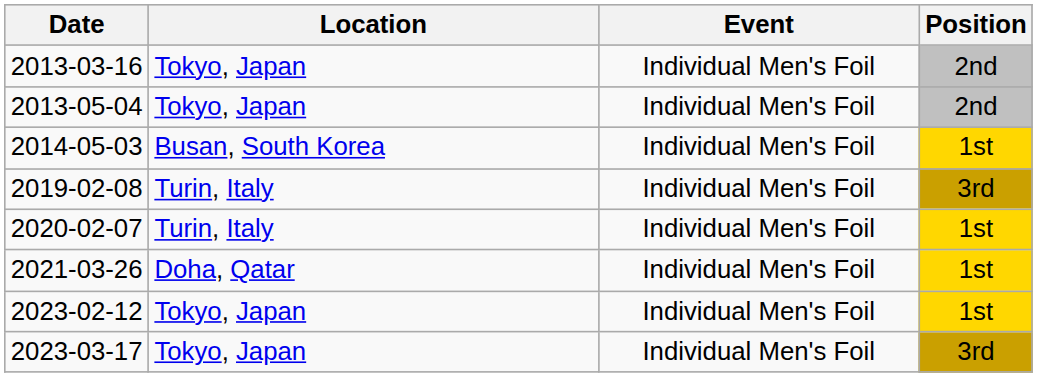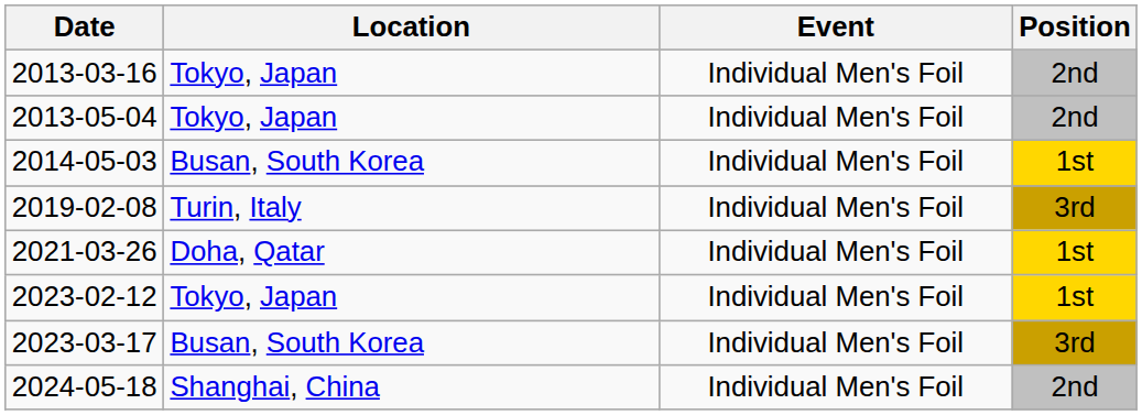 <table class="wikitable" style="text-align:center;">
 <tr>
 <th>Date</th>
 <th style="width:17em">Location</th>
 <th style="width:12em">Event</th>
 <th>Position</th>
 </tr>
 <tr>
 <td>2013-03-16</td>
 <td rowspan="1" align="left"> <a href='#'>Tokyo</a>, <a href='#'>Japan</a></td>
 <td>Individual Men's Foil</td>
 <td bgcolor="silver">2nd</td>
 </tr>
 <tr>
 <td>2013-05-04</td>
 <td rowspan="1" align="left"> <a href='#'>Tokyo</a>, <a href='#'>Japan</a></td>
 <td>Individual Men's Foil</td>
 <td bgcolor="silver">2nd</td>
 </tr>
 <tr>
 <td>2014-05-03</td>
 <td rowspan="1" align="left"> <a href='#'>Busan</a>, <a href='#'>South Korea</a></td>
 <td>Individual Men's Foil</td>
 <td bgcolor="gold">1st</td>
 </tr>
 <tr>
 <td>2019-02-08</td>
 <td rowspan="1" align="left"> <a href='#'>Turin</a>, <a href='#'>Italy</a></td>
 <td>Individual Men's Foil</td>
 <td bgcolor="caramel">3rd</td>
 </tr>
 <tr>
-<td>2020-02-07</td>
-<td rowspan="1" align="left"> <a href='#'>Turin</a>, <a href='#'>Italy</a></td>
-<td>Individual Men's Foil</td>
-<td bgcolor="gold">1st</td>
-</tr>
-<tr>
 <td>2021-03-26</td>
 <td rowspan="1" align="left"> <a href='#'>Doha</a>, <a href='#'>Qatar</a></td>
 <td>Individual Men's Foil</td>
 <td bgcolor="gold">1st</td>
 </tr>
 <tr>
 <td>2023-02-12</td>
 <td rowspan="1" align="left"> <a href='#'>Tokyo</a>, <a href='#'>Japan</a></td>
 <td>Individual Men's Foil</td>
 <td bgcolor="gold">1st</td>
 </tr>
 <tr>
 <td>2023-03-17</td>
-<td rowspan="1" align="left"> <a href='#'>Tokyo</a>, <a href='#'>Japan</a></td>
+<td rowspan="1" align="left"> <a href='#'>Busan</a>, <a href='#'>South Korea</a></td>
 <td>Individual Men's Foil</td>
 <td bgcolor="caramel">3rd</td>
 </tr>
+<tr>
+<td>2024-05-18</td>
+<td rowspan="1" align="left"> <a href='#'>Shanghai</a>, <a href='#'>China</a></td>
+<td>Individual Men's Foil</td>
+<td bgcolor="silver">2nd</td>
+</tr>
 </table>
